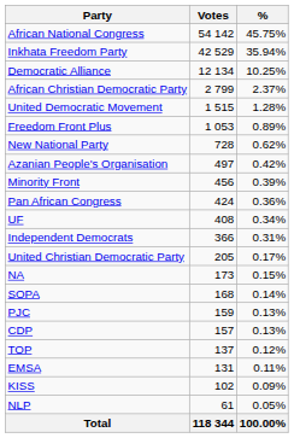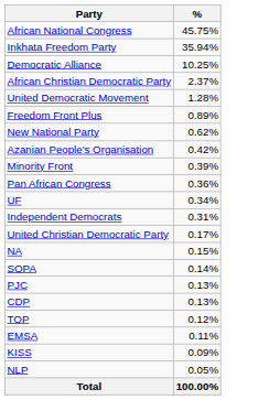 <table class="wikitable" style="font-size: 95%; text-align: right">
 <tr>
 <th>Party</th>
-<th>Votes</th>
 <th>%</th>
 </tr>
 <tr>
 <td align=left><a href='#'>African National Congress</a></td>
-<td>54 142</td>
 <td>45.75%</td>
 </tr>
 <tr>
 <td align=left><a href='#'>Inkhata Freedom Party</a></td>
-<td>42 529</td>
 <td>35.94%</td>
 </tr>
 <tr>
 <td align=left><a href='#'>Democratic Alliance</a></td>
-<td>12 134</td>
 <td>10.25%</td>
 </tr>
 <tr>
 <td align=left><a href='#'>African Christian Democratic Party</a></td>
-<td>2 799</td>
 <td>2.37%</td>
 </tr>
 <tr>
 <td align=left><a href='#'>United Democratic Movement</a></td>
-<td>1 515</td>
 <td>1.28%</td>
 </tr>
 <tr>
 <td align=left><a href='#'>Freedom Front Plus</a></td>
-<td>1 053</td>
 <td>0.89%</td>
 </tr>
 <tr>
 <td align=left><a href='#'>New National Party</a></td>
-<td>728</td>
 <td>0.62%</td>
 </tr>
 <tr>
 <td align=left><a href='#'>Azanian People's Organisation</a></td>
-<td>497</td>
 <td>0.42%</td>
 </tr>
 <tr>
 <td align=left><a href='#'>Minority Front</a></td>
-<td>456</td>
 <td>0.39%</td>
 </tr>
 <tr>
 <td align=left><a href='#'>Pan African Congress</a></td>
-<td>424</td>
 <td>0.36%</td>
 </tr>
 <tr>
 <td align=left><a href='#'>UF</a></td>
-<td>408</td>
 <td>0.34%</td>
 </tr>
 <tr>
 <td align=left><a href='#'>Independent Democrats</a></td>
-<td>366</td>
 <td>0.31%</td>
 </tr>
 <tr>
 <td align=left><a href='#'>United Christian Democratic Party</a></td>
-<td>205</td>
 <td>0.17%</td>
 </tr>
 <tr>
 <td align=left><a href='#'>NA</a></td>
-<td>173</td>
 <td>0.15%</td>
 </tr>
 <tr>
 <td align=left><a href='#'>SOPA</a></td>
-<td>168</td>
 <td>0.14%</td>
 </tr>
 <tr>
 <td align=left><a href='#'>PJC</a></td>
-<td>159</td>
 <td>0.13%</td>
 </tr>
 <tr>
 <td align=left><a href='#'>CDP</a></td>
-<td>157</td>
 <td>0.13%</td>
 </tr>
 <tr>
 <td align=left><a href='#'>TOP</a></td>
-<td>137</td>
 <td>0.12%</td>
 </tr>
 <tr>
 <td align=left><a href='#'>EMSA</a></td>
-<td>131</td>
 <td>0.11%</td>
 </tr>
 <tr>
 <td align=left><a href='#'>KISS</a></td>
-<td>102</td>
 <td>0.09%</td>
 </tr>
 <tr>
 <td align=left><a href='#'>NLP</a></td>
-<td>61</td>
 <td>0.05%</td>
 </tr>
 <tr>
 <th align=left>Total</th>
-<th>118 344</th>
 <th>100.00%</th>
 </tr>
 </table>
